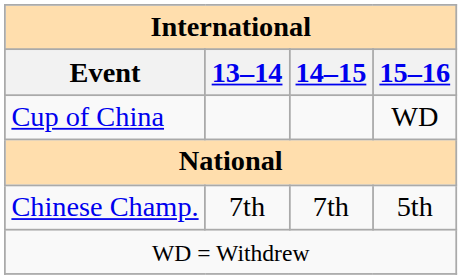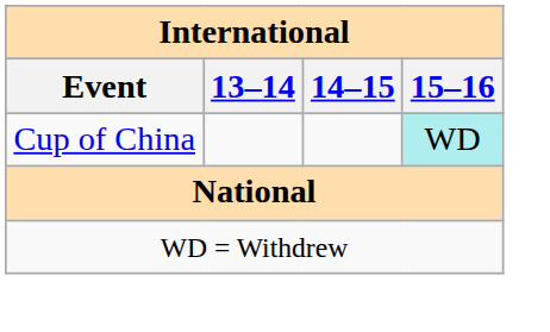 <table class="wikitable" style="text-align:center">
 <tr>
 <th style="background-color: #ffdead; " colspan=4 align=center>International</th>
 </tr>
 <tr>
 <th>Event</th>
 <th><a href='#'>13–14</a></th>
 <th><a href='#'>14–15</a></th>
 <th><a href='#'>15–16</a></th>
 </tr>
 <tr>
 <td align=left> <a href='#'>Cup of China</a></td>
 <td></td>
 <td></td>
-<td>WD</td>
+<td style="background: paleturquoise;">WD</td>
 </tr>
 <tr>
 <th style="background-color: #ffdead; " colspan=4 align=center>National</th>
 </tr>
 <tr>
-<td align=left><a href='#'>Chinese Champ.</a></td>
-<td>7th</td>
-<td>7th</td>
-<td>5th</td>
-</tr>
-<tr>
 <td colspan=4 style="text-align:center;"><small> WD = Withdrew </small></td>
 </tr>
 </table>
